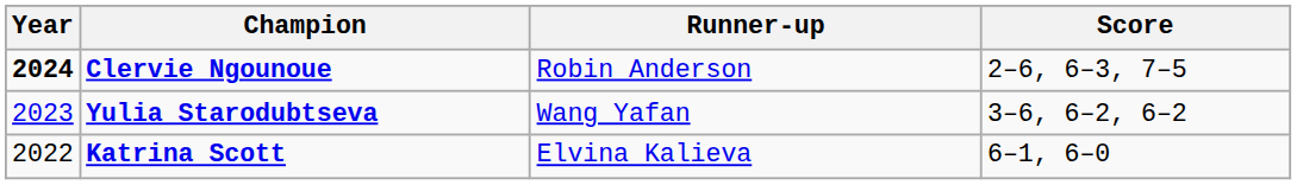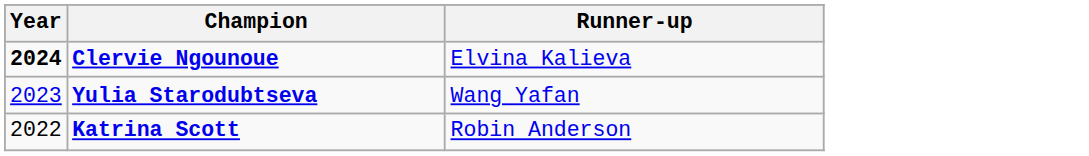 <table class="wikitable" style="font-size:90%">
 <tr>
 <th>Year</th>
 <th width="200">Champion</th>
 <th width="200">Runner-up</th>
-<th width="135">Score</th>
 </tr>
 <tr>
 <td><strong>2024</strong></td>
 <td> <strong><a href='#'>Clervie Ngounoue</a></strong></td>
-<td> <a href='#'>Robin Anderson</a></td>
-<td>2–6, 6–3, 7–5</td>
+<td> <a href='#'>Elvina Kalieva</a></td>
 </tr>
 <tr>
 <td><a href='#'>2023</a></td>
 <td> <strong><a href='#'>Yulia Starodubtseva</a></strong></td>
 <td> <a href='#'>Wang Yafan</a></td>
-<td>3–6, 6–2, 6–2</td>
 </tr>
 <tr>
 <td>2022</td>
 <td> <strong><a href='#'>Katrina Scott</a></strong></td>
-<td> <a href='#'>Elvina Kalieva</a></td>
-<td>6–1, 6–0</td>
+<td> <a href='#'>Robin Anderson</a></td>
 </tr>
 </table>
